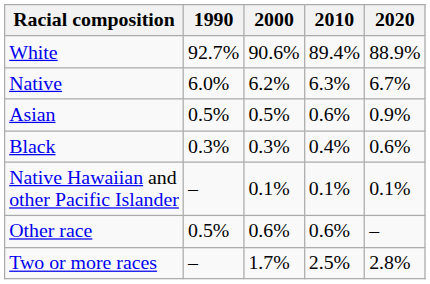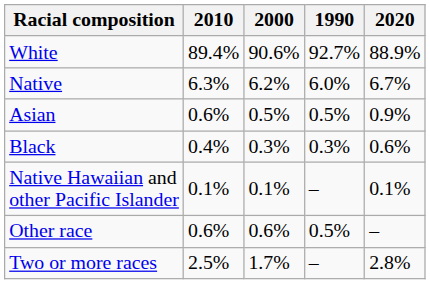 <table class="wikitable sortable collapsible">
 <tr>
 <th>Racial composition</th>
+<th>2010</th>
+<th>2000</th>
 <th>1990</th>
-<th>2000</th>
-<th>2010</th>
 <th>2020</th>
 </tr>
 <tr>
 <td><a href='#'>White</a></td>
+<td>89.4%</td>
+<td>90.6%</td>
 <td>92.7%</td>
-<td>90.6%</td>
-<td>89.4%</td>
 <td>88.9%</td>
 </tr>
 <tr>
 <td><a href='#'>Native</a></td>
+<td>6.3%</td>
+<td>6.2%</td>
 <td>6.0%</td>
-<td>6.2%</td>
-<td>6.3%</td>
 <td>6.7%</td>
 </tr>
 <tr>
 <td><a href='#'>Asian</a></td>
+<td>0.6%</td>
 <td>0.5%</td>
 <td>0.5%</td>
-<td>0.6%</td>
 <td>0.9%</td>
 </tr>
 <tr>
 <td><a href='#'>Black</a></td>
+<td>0.4%</td>
 <td>0.3%</td>
 <td>0.3%</td>
-<td>0.4%</td>
 <td>0.6%</td>
 </tr>
 <tr>
 <td><a href='#'>Native Hawaiian</a> and<br><a href='#'>other Pacific Islander</a></td>
-<td>–</td>
 <td>0.1%</td>
 <td>0.1%</td>
+<td>–</td>
 <td>0.1%</td>
 </tr>
 <tr>
 <td><a href='#'>Other race</a></td>
-<td>0.5%</td>
 <td>0.6%</td>
 <td>0.6%</td>
+<td>0.5%</td>
 <td>–</td>
 </tr>
 <tr>
 <td><a href='#'>Two or more races</a></td>
+<td>2.5%</td>
+<td>1.7%</td>
 <td>–</td>
-<td>1.7%</td>
-<td>2.5%</td>
 <td>2.8%</td>
 </tr>
 </table>
